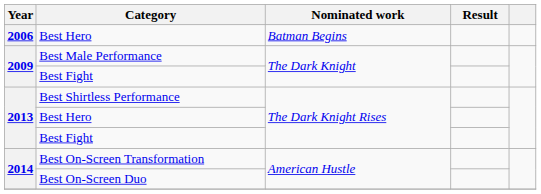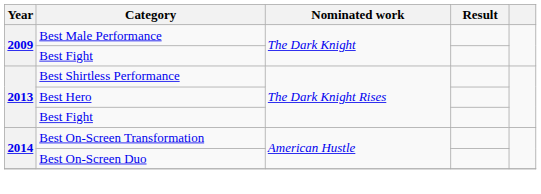 <table class="wikitable sortable">
 <tr>
 <th style="width:6%;" scope="col">Year</th>
 <th style="width:43%;" scope="col">Category</th>
 <th style="width:35%;" scope="col">Nominated work</th>
 <th style="width:11%;" scope="col">Result</th>
 <th style="width:5%;" scope="col" class="unsortable"></th>
-</tr>
-<tr>
-<th scope="row" style="text-align:center;"><a href='#'>2006</a></th>
-<td><a href='#'>Best Hero</a></td>
-<td><em><a href='#'>Batman Begins</a></em></td>
-<td></td>
-<td style="text-align:center;"></td>
 </tr>
 <tr>
 <th rowspan="2" scope="row" style="text-align:center;"><a href='#'>2009</a></th>
 <td><a href='#'>Best Male Performance</a></td>
 <td rowspan="2"><em><a href='#'>The Dark Knight</a></em></td>
 <td></td>
 <td style="text-align:center;" rowspan="2"></td>
 </tr>
 <tr>
 <td><a href='#'>Best Fight</a> </td>
 <td></td>
 </tr>
 <tr>
 <th rowspan="3" scope="row" style="text-align:center;"><a href='#'>2013</a></th>
 <td><a href='#'>Best Shirtless Performance</a></td>
 <td rowspan="3"><em><a href='#'>The Dark Knight Rises</a></em></td>
 <td></td>
 <td style="text-align:center;" rowspan="3"></td>
 </tr>
 <tr>
 <td><a href='#'>Best Hero</a></td>
 <td></td>
 </tr>
 <tr>
 <td><a href='#'>Best Fight</a> </td>
 <td></td>
 </tr>
 <tr>
 <th scope="row" style="text-align:center;" rowspan="2"><a href='#'>2014</a></th>
 <td><a href='#'>Best On-Screen Transformation</a></td>
 <td rowspan="2"><em><a href='#'>American Hustle</a></em></td>
 <td></td>
 <td style="text-align:center;" rowspan="2"></td>
 </tr>
 <tr>
 <td><a href='#'>Best On-Screen Duo</a> </td>
 <td></td>
 </tr>
 <tr>
 </tr>
 </table>
